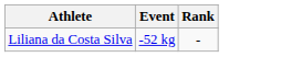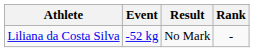 <table class="wikitable" style="font-size:90%">
 <tr>
 <th>Athlete</th>
 <th>Event</th>
+<th>Result</th>
 <th>Rank</th>
 </tr>
 <tr>
 <td><a href='#'>Liliana da Costa Silva</a></td>
 <td><a href='#'>-52 kg</a></td>
+<td align="center">No Mark</td>
 <td align="center">-</td>
 </tr>
 </table>
